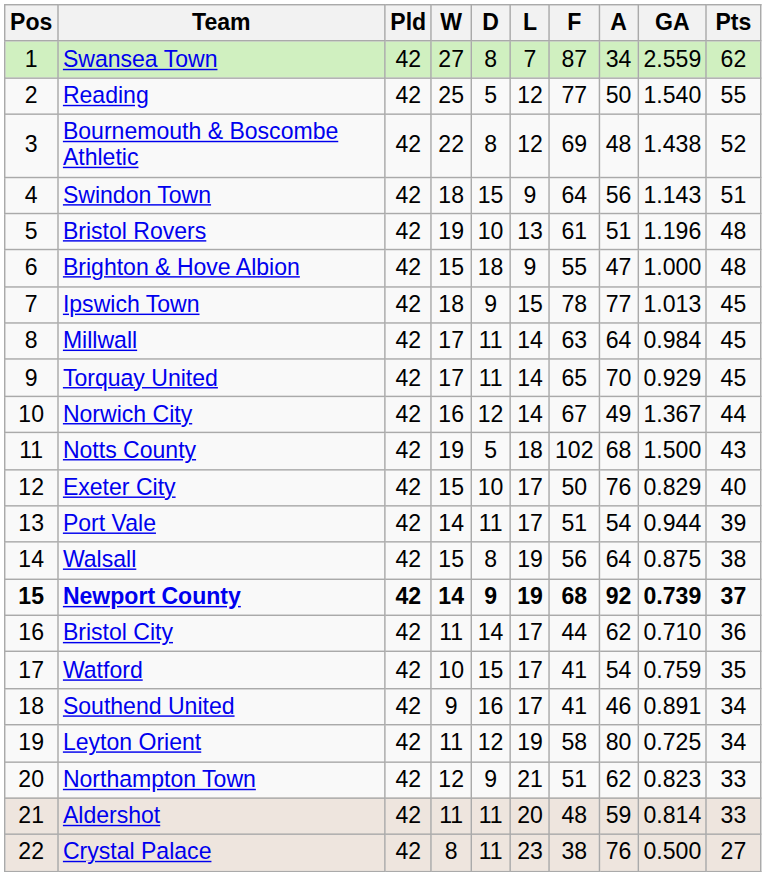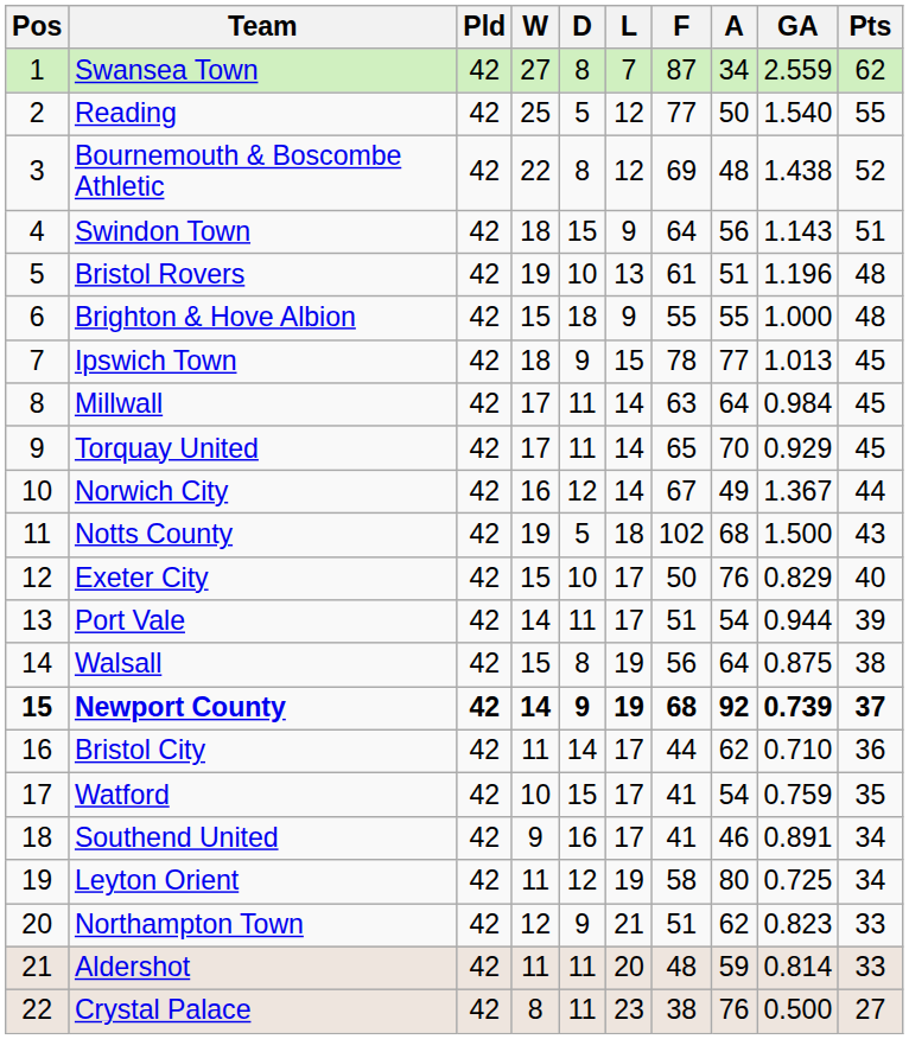 <table class="wikitable" style="text-align: center;">
 <tr>
 <th width=20>Pos</th>
 <th width=220>Team</th>
 <th width=20>Pld</th>
 <th width=20>W</th>
 <th width=20>D</th>
 <th width=20>L</th>
 <th width=20>F</th>
 <th width=20>A</th>
 <th width=20>GA</th>
 <th width=30>Pts</th>
 </tr>
 <tr style="background:#D0F0C0;">
 <td>1</td>
 <td align="left"><a href='#'>Swansea Town</a></td>
 <td>42</td>
 <td>27</td>
 <td>8</td>
 <td>7</td>
 <td>87</td>
 <td>34</td>
 <td>2.559</td>
 <td>62</td>
 </tr>
 <tr>
 <td>2</td>
 <td align="left"><a href='#'>Reading</a></td>
 <td>42</td>
 <td>25</td>
 <td>5</td>
 <td>12</td>
 <td>77</td>
 <td>50</td>
 <td>1.540</td>
 <td>55</td>
 </tr>
 <tr>
 <td>3</td>
 <td align="left"><a href='#'>Bournemouth & Boscombe Athletic</a></td>
 <td>42</td>
 <td>22</td>
 <td>8</td>
 <td>12</td>
 <td>69</td>
 <td>48</td>
 <td>1.438</td>
 <td>52</td>
 </tr>
 <tr>
 <td>4</td>
 <td align="left"><a href='#'>Swindon Town</a></td>
 <td>42</td>
 <td>18</td>
 <td>15</td>
 <td>9</td>
 <td>64</td>
 <td>56</td>
 <td>1.143</td>
 <td>51</td>
 </tr>
 <tr>
 <td>5</td>
 <td align="left"><a href='#'>Bristol Rovers</a></td>
 <td>42</td>
 <td>19</td>
 <td>10</td>
 <td>13</td>
 <td>61</td>
 <td>51</td>
 <td>1.196</td>
 <td>48</td>
 </tr>
 <tr>
 <td>6</td>
 <td align="left"><a href='#'>Brighton & Hove Albion</a></td>
 <td>42</td>
 <td>15</td>
 <td>18</td>
 <td>9</td>
 <td>55</td>
-<td>47</td>
+<td>55</td>
 <td>1.000</td>
 <td>48</td>
 </tr>
 <tr>
 <td>7</td>
 <td align="left"><a href='#'>Ipswich Town</a></td>
 <td>42</td>
 <td>18</td>
 <td>9</td>
 <td>15</td>
 <td>78</td>
 <td>77</td>
 <td>1.013</td>
 <td>45</td>
 </tr>
 <tr>
 <td>8</td>
 <td align="left"><a href='#'>Millwall</a></td>
 <td>42</td>
 <td>17</td>
 <td>11</td>
 <td>14</td>
 <td>63</td>
 <td>64</td>
 <td>0.984</td>
 <td>45</td>
 </tr>
 <tr>
 <td>9</td>
 <td align="left"><a href='#'>Torquay United</a></td>
 <td>42</td>
 <td>17</td>
 <td>11</td>
 <td>14</td>
 <td>65</td>
 <td>70</td>
 <td>0.929</td>
 <td>45</td>
 </tr>
 <tr>
 <td>10</td>
 <td align="left"><a href='#'>Norwich City</a></td>
 <td>42</td>
 <td>16</td>
 <td>12</td>
 <td>14</td>
 <td>67</td>
 <td>49</td>
 <td>1.367</td>
 <td>44</td>
 </tr>
 <tr>
 <td>11</td>
 <td align="left"><a href='#'>Notts County</a></td>
 <td>42</td>
 <td>19</td>
 <td>5</td>
 <td>18</td>
 <td>102</td>
 <td>68</td>
 <td>1.500</td>
 <td>43</td>
 </tr>
 <tr>
 <td>12</td>
 <td align="left"><a href='#'>Exeter City</a></td>
 <td>42</td>
 <td>15</td>
 <td>10</td>
 <td>17</td>
 <td>50</td>
 <td>76</td>
 <td>0.829</td>
 <td>40</td>
 </tr>
 <tr>
 <td>13</td>
 <td align="left"><a href='#'>Port Vale</a></td>
 <td>42</td>
 <td>14</td>
 <td>11</td>
 <td>17</td>
 <td>51</td>
 <td>54</td>
 <td>0.944</td>
 <td>39</td>
 </tr>
 <tr>
 <td>14</td>
 <td align="left"><a href='#'>Walsall</a></td>
 <td>42</td>
 <td>15</td>
 <td>8</td>
 <td>19</td>
 <td>56</td>
 <td>64</td>
 <td>0.875</td>
 <td>38</td>
 </tr>
 <tr>
 <td><strong>15</strong></td>
 <td align="left"><strong><a href='#'>Newport County</a></strong></td>
 <td><strong>42</strong></td>
 <td><strong>14</strong></td>
 <td><strong>9</strong></td>
 <td><strong>19</strong></td>
 <td><strong>68</strong></td>
 <td><strong>92</strong></td>
 <td><strong>0.739</strong></td>
 <td><strong>37</strong></td>
 </tr>
 <tr>
 <td>16</td>
 <td align="left"><a href='#'>Bristol City</a></td>
 <td>42</td>
 <td>11</td>
 <td>14</td>
 <td>17</td>
 <td>44</td>
 <td>62</td>
 <td>0.710</td>
 <td>36</td>
 </tr>
 <tr>
 <td>17</td>
 <td align="left"><a href='#'>Watford</a></td>
 <td>42</td>
 <td>10</td>
 <td>15</td>
 <td>17</td>
 <td>41</td>
 <td>54</td>
 <td>0.759</td>
 <td>35</td>
 </tr>
 <tr>
 <td>18</td>
 <td align="left"><a href='#'>Southend United</a></td>
 <td>42</td>
 <td>9</td>
 <td>16</td>
 <td>17</td>
 <td>41</td>
 <td>46</td>
 <td>0.891</td>
 <td>34</td>
 </tr>
 <tr>
 <td>19</td>
 <td align="left"><a href='#'>Leyton Orient</a></td>
 <td>42</td>
 <td>11</td>
 <td>12</td>
 <td>19</td>
 <td>58</td>
 <td>80</td>
 <td>0.725</td>
 <td>34</td>
 </tr>
 <tr>
 <td>20</td>
 <td align="left"><a href='#'>Northampton Town</a></td>
 <td>42</td>
 <td>12</td>
 <td>9</td>
 <td>21</td>
 <td>51</td>
 <td>62</td>
 <td>0.823</td>
 <td>33</td>
 </tr>
 <tr style="background:#eee5de;">
 <td>21</td>
 <td align="left"><a href='#'>Aldershot</a></td>
 <td>42</td>
 <td>11</td>
 <td>11</td>
 <td>20</td>
 <td>48</td>
 <td>59</td>
 <td>0.814</td>
 <td>33</td>
 </tr>
 <tr style="background:#eee5de;">
 <td>22</td>
 <td align="left"><a href='#'>Crystal Palace</a></td>
 <td>42</td>
 <td>8</td>
 <td>11</td>
 <td>23</td>
 <td>38</td>
 <td>76</td>
 <td>0.500</td>
 <td>27</td>
 </tr>
 </table>
